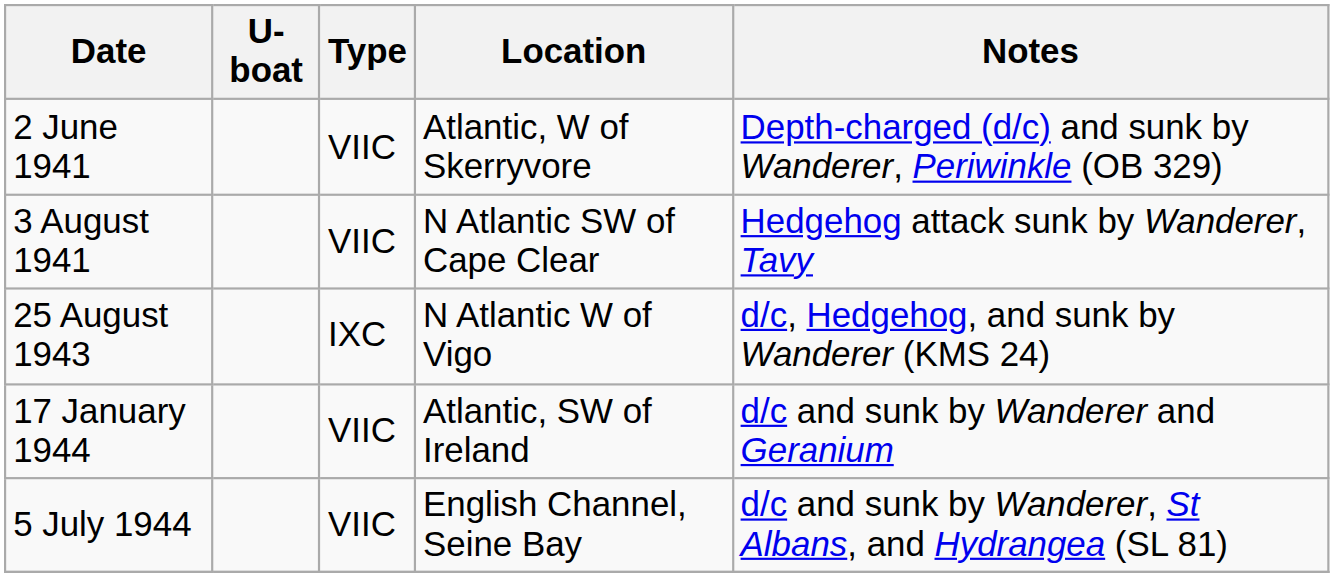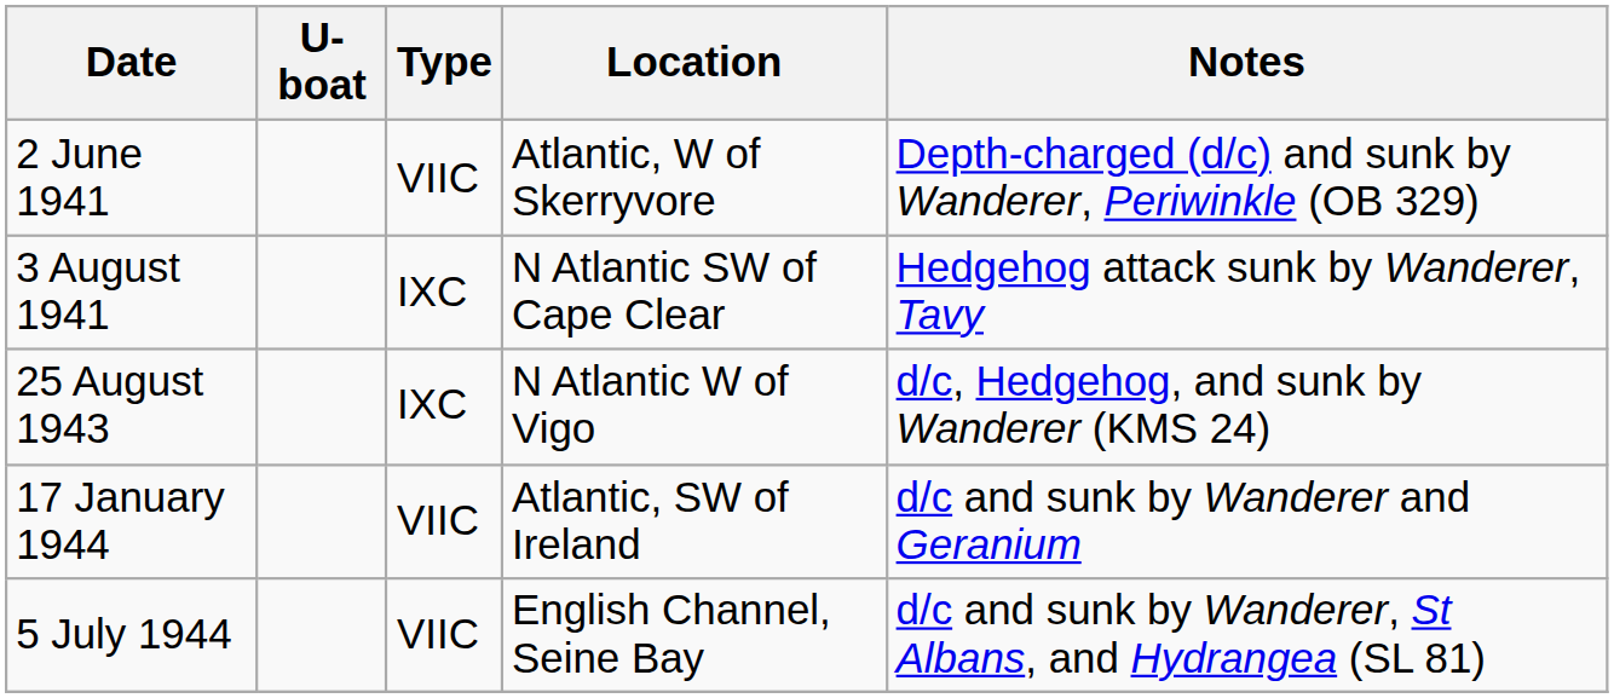 <table class="wikitable">
 <tr>
 <th>Date</th>
 <th>U-boat</th>
 <th>Type</th>
 <th>Location</th>
 <th>Notes</th>
 </tr>
 <tr>
 <td>2 June 1941</td>
 <td></td>
 <td>VIIC</td>
 <td>Atlantic, W of Skerryvore<br> </td>
 <td><a href='#'>Depth-charged (d/c)</a> and sunk by <em>Wanderer</em>, <a href='#'><em>Periwinkle</em></a> (OB 329)</td>
 </tr>
 <tr>
 <td>3 August 1941</td>
 <td></td>
-<td>VIIC</td>
+<td>IXC</td>
 <td>N Atlantic SW of Cape Clear<br> </td>
 <td><a href='#'>Hedgehog</a> attack sunk by <em>Wanderer</em>, <a href='#'><em>Tavy</em></a></td>
 </tr>
 <tr>
 <td>25 August 1943</td>
 <td></td>
 <td>IXC</td>
 <td>N Atlantic W of Vigo<br> </td>
 <td><a href='#'>d/c</a>, <a href='#'>Hedgehog</a>, and sunk by <em>Wanderer</em> (KMS 24)</td>
 </tr>
 <tr>
 <td>17 January 1944</td>
 <td></td>
 <td>VIIC</td>
 <td>Atlantic, SW of Ireland<br> </td>
 <td><a href='#'>d/c</a> and sunk by <em>Wanderer</em> and <a href='#'><em>Geranium</em></a></td>
 </tr>
 <tr>
 <td>5 July 1944</td>
 <td></td>
 <td>VIIC</td>
 <td>English Channel, Seine Bay<br> </td>
 <td><a href='#'>d/c</a> and sunk by <em>Wanderer</em>, <a href='#'><em>St Albans</em></a>, and <a href='#'><em>Hydrangea</em></a> (SL 81)  </td>
 </tr>
 <tr>
 </tr>
 </table>
